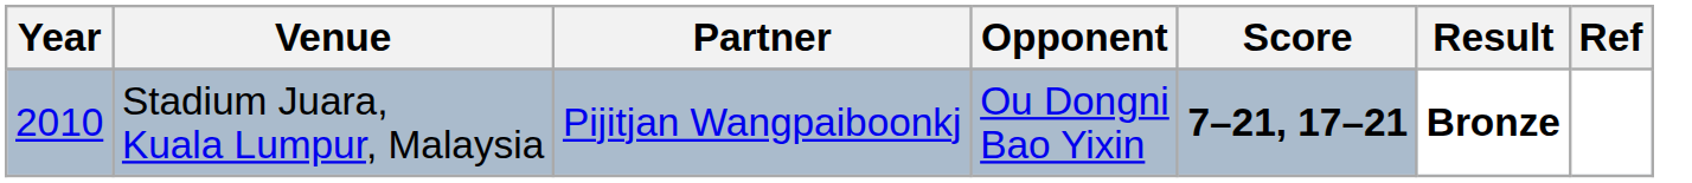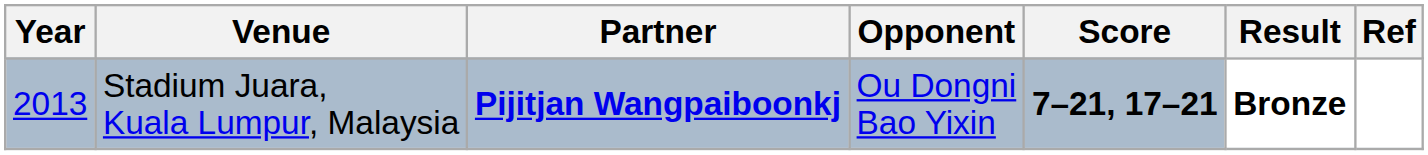 <table class="sortable wikitable" style="font-size: 90%">
 <tr>
 <th>Year</th>
 <th>Venue</th>
 <th>Partner</th>
 <th>Opponent</th>
 <th>Score</th>
 <th>Result</th>
 <th>Ref</th>
 </tr>
 <tr style="background:#AABBCC">
-<td align="center"><a href='#'>2010</a></td>
+<td align="center"><a href='#'>2013</a></td>
 <td align="left">Stadium Juara,<br><a href='#'>Kuala Lumpur</a>, Malaysia</td>
-<td align="left"> <a href='#'>Pijitjan Wangpaiboonkj</a></td>
+<td align="left"><strong> <a href='#'>Pijitjan Wangpaiboonkj</a></strong></td>
 <td align="left"> <a href='#'>Ou Dongni</a> <br>  <a href='#'>Bao Yixin</a></td>
 <td align="left"><strong>7–21, 17–21</strong></td>
 <td style="text-align:left; background:white"> <strong>Bronze</strong></td>
 <td style="text-align:center; background:white"></td>
 </tr>
 </table>
